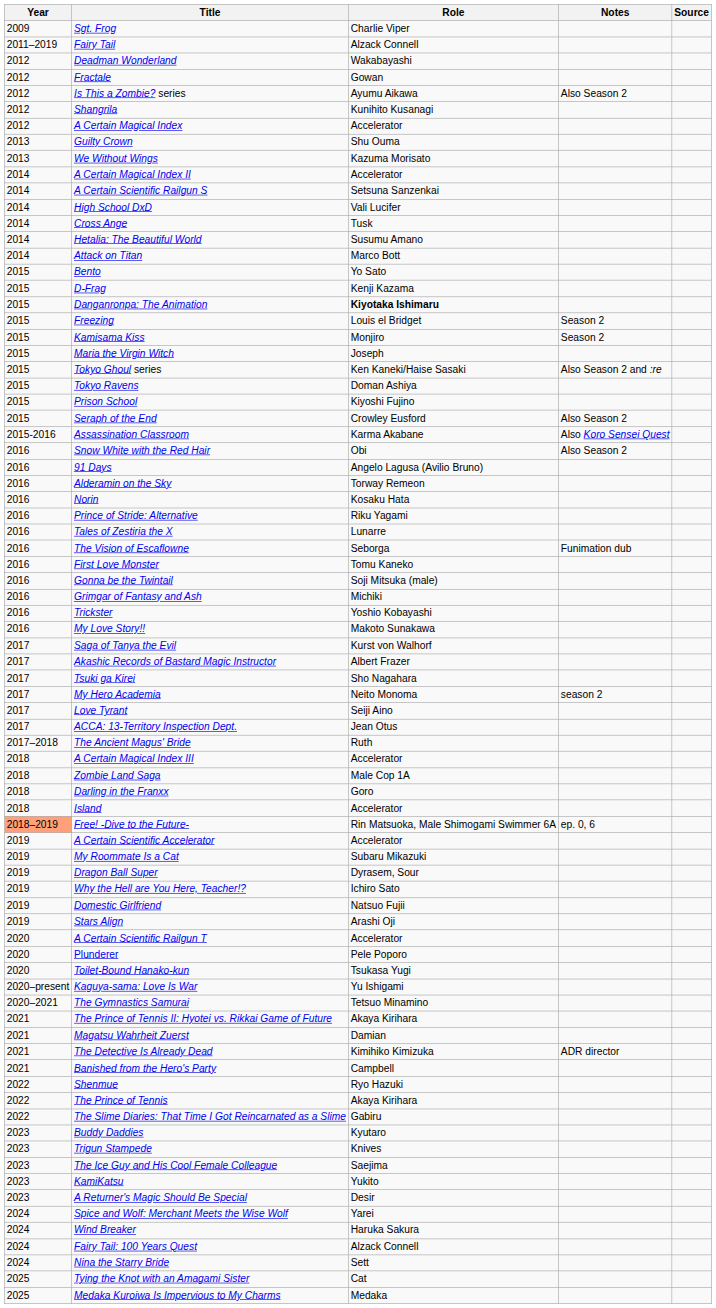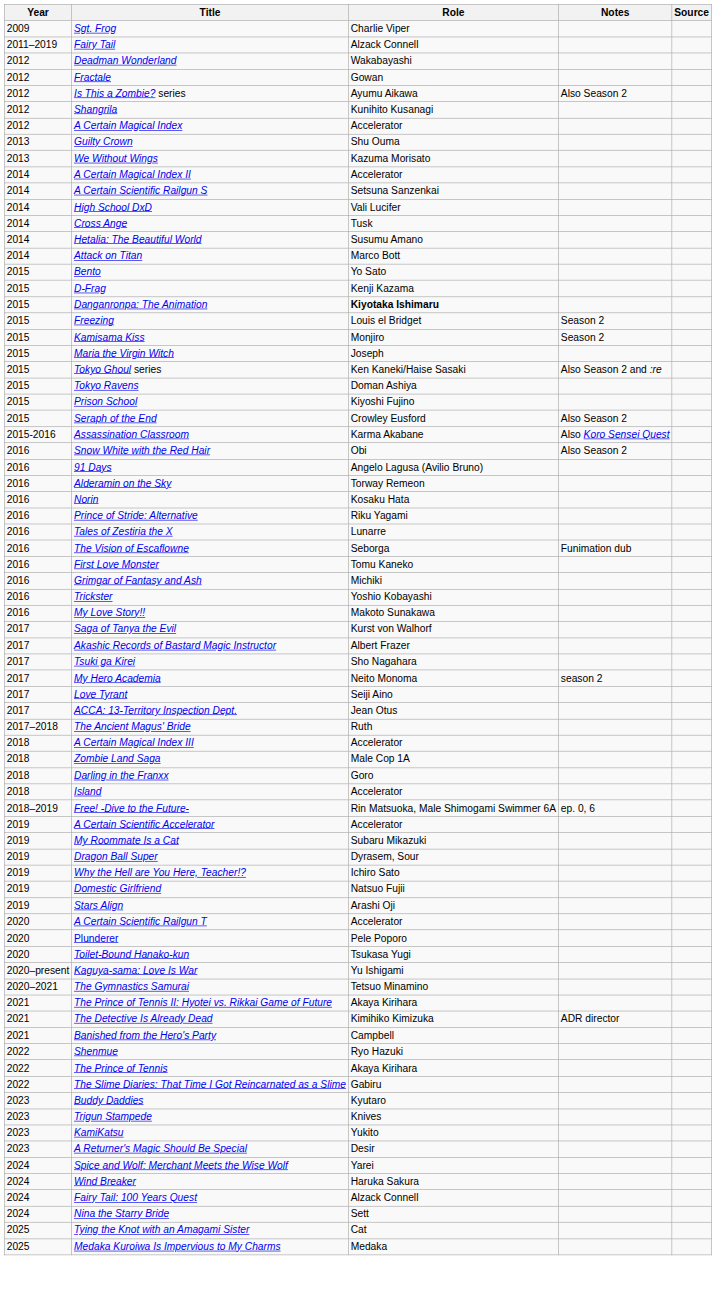 <table class="wikitable sortable plainrowheaders">
 <tr>
 <th>Year</th>
 <th>Title</th>
 <th>Role</th>
 <th class="unsortable">Notes</th>
 <th class="unsortable">Source</th>
 </tr>
 <tr>
 <td>2009</td>
 <td><em><a href='#'>Sgt. Frog</a></em></td>
 <td>Charlie Viper</td>
 <td></td>
 <td></td>
 </tr>
 <tr>
 <td>2011–2019</td>
 <td><em><a href='#'>Fairy Tail</a></em></td>
 <td>Alzack Connell</td>
 <td></td>
 <td></td>
 </tr>
 <tr>
 <td>2012</td>
 <td><em><a href='#'>Deadman Wonderland</a></em></td>
 <td>Wakabayashi</td>
 <td></td>
 <td></td>
 </tr>
 <tr>
 <td>2012</td>
 <td><em><a href='#'>Fractale</a></em></td>
 <td>Gowan</td>
 <td></td>
 <td></td>
 </tr>
 <tr>
 <td>2012</td>
 <td><em><a href='#'>Is This a Zombie?</a></em> series</td>
 <td>Ayumu Aikawa</td>
 <td>Also Season 2</td>
 <td></td>
 </tr>
 <tr>
 <td>2012</td>
 <td><em><a href='#'>Shangrila</a></em></td>
 <td>Kunihito Kusanagi</td>
 <td></td>
 <td></td>
 </tr>
 <tr>
 <td>2012</td>
 <td><em><a href='#'>A Certain Magical Index</a></em></td>
 <td>Accelerator</td>
 <td></td>
 <td></td>
 </tr>
 <tr>
 <td>2013</td>
 <td><em><a href='#'>Guilty Crown</a></em></td>
 <td>Shu Ouma</td>
 <td></td>
 <td></td>
 </tr>
 <tr>
 <td>2013</td>
 <td><em><a href='#'>We Without Wings</a></em></td>
 <td>Kazuma Morisato</td>
 <td></td>
 <td></td>
 </tr>
 <tr>
 <td>2014</td>
 <td><em><a href='#'>A Certain Magical Index II</a></em></td>
 <td>Accelerator</td>
 <td></td>
 <td></td>
 </tr>
 <tr>
 <td>2014</td>
 <td><em><a href='#'>A Certain Scientific Railgun S</a></em></td>
 <td>Setsuna Sanzenkai</td>
 <td></td>
 <td></td>
 </tr>
 <tr>
 <td>2014</td>
 <td><em><a href='#'>High School DxD</a></em></td>
 <td>Vali Lucifer</td>
 <td></td>
 <td></td>
 </tr>
 <tr>
 <td>2014</td>
 <td><em><a href='#'>Cross Ange</a></em></td>
 <td>Tusk</td>
 <td></td>
 <td></td>
 </tr>
 <tr>
 <td>2014</td>
 <td><em><a href='#'>Hetalia: The Beautiful World</a></em></td>
 <td>Susumu Amano</td>
 <td></td>
 <td></td>
 </tr>
 <tr>
 <td>2014</td>
 <td><em><a href='#'>Attack on Titan</a></em></td>
 <td>Marco Bott</td>
 <td></td>
 <td></td>
 </tr>
 <tr>
 <td>2015</td>
 <td><em><a href='#'>Bento</a></em></td>
 <td>Yo Sato</td>
 <td></td>
 <td></td>
 </tr>
 <tr>
 <td>2015</td>
 <td><em><a href='#'>D-Frag</a></em></td>
 <td>Kenji Kazama</td>
 <td></td>
 <td></td>
 </tr>
 <tr>
 <td>2015</td>
 <td><em><a href='#'>Danganronpa: The Animation</a></em></td>
 <td><strong>Kiyotaka Ishimaru</strong></td>
 <td></td>
 <td></td>
 </tr>
 <tr>
 <td>2015</td>
 <td><em><a href='#'>Freezing</a></em></td>
 <td>Louis el Bridget</td>
 <td>Season 2</td>
 <td></td>
 </tr>
 <tr>
 <td>2015</td>
 <td><em><a href='#'>Kamisama Kiss</a></em></td>
 <td>Monjiro</td>
 <td>Season 2</td>
 <td></td>
 </tr>
 <tr>
 <td>2015</td>
 <td><em><a href='#'>Maria the Virgin Witch</a></em></td>
 <td>Joseph</td>
 <td></td>
 <td></td>
 </tr>
 <tr>
 <td>2015</td>
 <td><em><a href='#'>Tokyo Ghoul</a></em> series</td>
 <td>Ken Kaneki/Haise Sasaki</td>
 <td>Also Season 2 and <em>:re</em></td>
 <td></td>
 </tr>
 <tr>
 <td>2015</td>
 <td><em><a href='#'>Tokyo Ravens</a></em></td>
 <td>Doman Ashiya</td>
 <td></td>
 <td></td>
 </tr>
 <tr>
 <td>2015</td>
 <td><em><a href='#'>Prison School</a></em></td>
 <td>Kiyoshi Fujino</td>
 <td></td>
 <td></td>
 </tr>
 <tr>
 <td>2015</td>
 <td><em><a href='#'>Seraph of the End</a></em></td>
 <td>Crowley Eusford</td>
 <td>Also Season 2</td>
 <td></td>
 </tr>
 <tr>
 <td>2015-2016</td>
 <td><em><a href='#'>Assassination Classroom</a></em></td>
 <td>Karma Akabane</td>
 <td>Also <em><a href='#'>Koro Sensei Quest</a></em></td>
 <td></td>
 </tr>
 <tr>
 <td>2016</td>
 <td><em><a href='#'>Snow White with the Red Hair</a></em></td>
 <td>Obi</td>
 <td>Also Season 2</td>
 <td></td>
 </tr>
 <tr>
 <td>2016</td>
 <td><em><a href='#'>91 Days</a></em></td>
 <td>Angelo Lagusa (Avilio Bruno)</td>
 <td></td>
 <td></td>
 </tr>
 <tr>
 <td>2016</td>
 <td><em><a href='#'>Alderamin on the Sky</a></em></td>
 <td>Torway Remeon</td>
 <td></td>
 <td></td>
 </tr>
 <tr>
 <td>2016</td>
 <td><em><a href='#'>Norin</a></em></td>
 <td>Kosaku Hata</td>
 <td></td>
 <td></td>
 </tr>
 <tr>
 <td>2016</td>
 <td><em><a href='#'>Prince of Stride: Alternative</a></em></td>
 <td>Riku Yagami</td>
 <td></td>
 <td></td>
 </tr>
 <tr>
 <td>2016</td>
 <td><em><a href='#'>Tales of Zestiria the X</a></em></td>
 <td>Lunarre</td>
 <td></td>
 <td></td>
 </tr>
 <tr>
 <td>2016</td>
 <td><em><a href='#'>The Vision of Escaflowne</a></em></td>
 <td>Seborga</td>
 <td>Funimation dub</td>
 <td></td>
 </tr>
 <tr>
 <td>2016</td>
 <td><em><a href='#'>First Love Monster</a></em></td>
 <td>Tomu Kaneko</td>
 <td></td>
 <td></td>
 </tr>
 <tr>
 <td>2016</td>
-<td><em><a href='#'>Gonna be the Twintail</a></em></td>
-<td>Soji Mitsuka (male)</td>
-<td></td>
-<td></td>
-</tr>
-<tr>
-<td>2016</td>
 <td><em><a href='#'>Grimgar of Fantasy and Ash</a></em></td>
 <td>Michiki</td>
 <td></td>
 <td></td>
 </tr>
 <tr>
 <td>2016</td>
 <td><em><a href='#'>Trickster</a></em></td>
 <td>Yoshio Kobayashi</td>
 <td></td>
 <td></td>
 </tr>
 <tr>
 <td>2016</td>
 <td><em><a href='#'>My Love Story!!</a></em></td>
 <td>Makoto Sunakawa</td>
 <td></td>
 <td></td>
 </tr>
 <tr>
 <td>2017</td>
 <td><em><a href='#'>Saga of Tanya the Evil</a></em></td>
 <td>Kurst von Walhorf</td>
 <td></td>
 <td></td>
 </tr>
 <tr>
 <td>2017</td>
 <td><em><a href='#'>Akashic Records of Bastard Magic Instructor</a></em></td>
 <td>Albert Frazer</td>
 <td></td>
 <td></td>
 </tr>
 <tr>
 <td>2017</td>
 <td><em><a href='#'>Tsuki ga Kirei</a></em></td>
 <td>Sho Nagahara</td>
 <td></td>
 <td></td>
 </tr>
 <tr>
 <td>2017</td>
 <td><em><a href='#'>My Hero Academia</a></em></td>
 <td>Neito Monoma</td>
 <td>season 2</td>
 <td></td>
 </tr>
 <tr>
 <td>2017</td>
 <td><em><a href='#'>Love Tyrant</a></em></td>
 <td>Seiji Aino</td>
 <td></td>
 <td></td>
 </tr>
 <tr>
 <td>2017</td>
 <td><em><a href='#'>ACCA: 13-Territory Inspection Dept.</a></em></td>
 <td>Jean Otus</td>
 <td></td>
 <td></td>
 </tr>
 <tr>
 <td>2017–2018</td>
 <td><em><a href='#'>The Ancient Magus' Bride</a></em></td>
 <td>Ruth</td>
 <td></td>
 <td></td>
 </tr>
 <tr>
 <td>2018</td>
 <td><em><a href='#'>A Certain Magical Index III</a></em></td>
 <td>Accelerator</td>
 <td></td>
 <td></td>
 </tr>
 <tr>
 <td>2018</td>
 <td><em><a href='#'>Zombie Land Saga</a></em></td>
 <td>Male Cop 1A</td>
 <td></td>
 <td></td>
 </tr>
 <tr>
 <td>2018</td>
 <td><em><a href='#'>Darling in the Franxx</a></em></td>
 <td>Goro</td>
 <td></td>
 <td></td>
 </tr>
 <tr>
 <td>2018</td>
 <td><em><a href='#'>Island</a></em></td>
 <td>Accelerator</td>
 <td></td>
 <td></td>
 </tr>
 <tr>
-<td style="background: lightsalmon;">2018–2019</td>
+<td>2018–2019</td>
 <td><em><a href='#'>Free! -Dive to the Future-</a></em></td>
 <td>Rin Matsuoka, Male Shimogami Swimmer 6A</td>
 <td>ep. 0, 6</td>
 <td></td>
 </tr>
 <tr>
 <td>2019</td>
 <td><em><a href='#'>A Certain Scientific Accelerator</a></em></td>
 <td>Accelerator</td>
 <td></td>
 <td></td>
 </tr>
 <tr>
 <td>2019</td>
 <td><em><a href='#'>My Roommate Is a Cat</a></em></td>
 <td>Subaru Mikazuki</td>
 <td></td>
 <td></td>
 </tr>
 <tr>
 <td>2019</td>
 <td><em><a href='#'>Dragon Ball Super</a></em></td>
 <td>Dyrasem, Sour</td>
 <td></td>
 <td></td>
 </tr>
 <tr>
 <td>2019</td>
 <td><em><a href='#'>Why the Hell are You Here, Teacher!?</a></em></td>
 <td>Ichiro Sato</td>
 <td></td>
 <td></td>
 </tr>
 <tr>
 <td>2019</td>
 <td><em><a href='#'>Domestic Girlfriend</a></em></td>
 <td>Natsuo Fujii</td>
 <td></td>
 <td></td>
 </tr>
 <tr>
 <td>2019</td>
 <td><em><a href='#'>Stars Align</a></em></td>
 <td>Arashi Oji</td>
 <td></td>
 <td></td>
 </tr>
 <tr>
 <td>2020</td>
 <td><em><a href='#'>A Certain Scientific Railgun T</a></em></td>
 <td>Accelerator</td>
 <td></td>
 <td></td>
 </tr>
 <tr>
 <td>2020</td>
 <td><a href='#'>Plunderer</a></td>
 <td>Pele Poporo</td>
 <td></td>
 <td></td>
 </tr>
 <tr>
 <td>2020</td>
 <td><em><a href='#'>Toilet-Bound Hanako-kun</a></em></td>
 <td>Tsukasa Yugi</td>
 <td></td>
 <td></td>
 </tr>
 <tr>
 <td>2020–present</td>
 <td><em><a href='#'>Kaguya-sama: Love Is War</a></em></td>
 <td>Yu Ishigami</td>
 <td></td>
 <td></td>
 </tr>
 <tr>
 <td>2020–2021</td>
 <td><em><a href='#'>The Gymnastics Samurai</a></em></td>
 <td>Tetsuo Minamino</td>
 <td></td>
 <td></td>
 </tr>
 <tr>
 <td>2021</td>
 <td><em><a href='#'>The Prince of Tennis II: Hyotei vs. Rikkai Game of Future</a></em></td>
 <td>Akaya Kirihara</td>
 <td></td>
 <td></td>
 </tr>
 <tr>
 <td>2021</td>
-<td><em><a href='#'>Magatsu Wahrheit Zuerst</a></em></td>
-<td>Damian</td>
-<td></td>
-<td></td>
-</tr>
-<tr>
-<td>2021</td>
 <td><em><a href='#'>The Detective Is Already Dead</a></em></td>
 <td>Kimihiko Kimizuka</td>
 <td>ADR director</td>
 <td></td>
 </tr>
 <tr>
 <td>2021</td>
 <td><em><a href='#'>Banished from the Hero's Party</a></em></td>
 <td>Campbell</td>
 <td></td>
 <td></td>
 </tr>
 <tr>
 <td>2022</td>
 <td><em><a href='#'>Shenmue</a></em></td>
 <td>Ryo Hazuki</td>
 <td></td>
 <td></td>
 </tr>
 <tr>
 <td>2022</td>
 <td><em><a href='#'>The Prince of Tennis</a></em></td>
 <td>Akaya Kirihara</td>
 <td></td>
 <td></td>
 </tr>
 <tr>
 <td>2022</td>
 <td><em><a href='#'>The Slime Diaries: That Time I Got Reincarnated as a Slime</a></em></td>
 <td>Gabiru</td>
 <td></td>
 <td></td>
 </tr>
 <tr>
 <td>2023</td>
 <td><em><a href='#'>Buddy Daddies</a></em></td>
 <td>Kyutaro</td>
 <td></td>
 <td></td>
 </tr>
 <tr>
 <td>2023</td>
 <td><em><a href='#'>Trigun Stampede</a></em></td>
 <td>Knives</td>
-<td></td>
-<td></td>
-</tr>
-<tr>
-<td>2023</td>
-<td><em><a href='#'>The Ice Guy and His Cool Female Colleague</a></em></td>
-<td>Saejima</td>
 <td></td>
 <td></td>
 </tr>
 <tr>
 <td>2023</td>
 <td><em><a href='#'>KamiKatsu</a></em></td>
 <td>Yukito</td>
 <td></td>
 <td></td>
 </tr>
 <tr>
 <td>2023</td>
 <td><em><a href='#'>A Returner's Magic Should Be Special</a></em></td>
 <td>Desir</td>
 <td></td>
 <td></td>
 </tr>
 <tr>
 <td>2024</td>
 <td><em><a href='#'>Spice and Wolf: Merchant Meets the Wise Wolf</a></em></td>
 <td>Yarei</td>
 <td></td>
 <td></td>
 </tr>
 <tr>
 <td>2024</td>
 <td><em><a href='#'>Wind Breaker</a></em></td>
 <td>Haruka Sakura</td>
 <td></td>
 <td></td>
 </tr>
 <tr>
 <td>2024</td>
 <td><em><a href='#'>Fairy Tail: 100 Years Quest</a></em></td>
 <td>Alzack Connell</td>
 <td></td>
 <td></td>
 </tr>
 <tr>
 <td>2024</td>
 <td><em><a href='#'>Nina the Starry Bride</a></em></td>
 <td>Sett</td>
 <td></td>
 <td></td>
 </tr>
 <tr>
 <td>2025</td>
 <td><em><a href='#'>Tying the Knot with an Amagami Sister</a></em></td>
 <td>Cat</td>
 <td></td>
 <td></td>
 </tr>
 <tr>
 <td>2025</td>
 <td><em><a href='#'>Medaka Kuroiwa Is Impervious to My Charms</a></em></td>
 <td>Medaka</td>
 <td></td>
 <td></td>
 </tr>
 </table>
